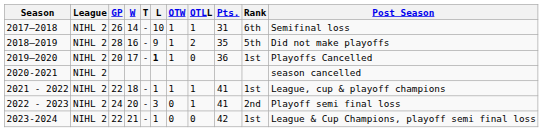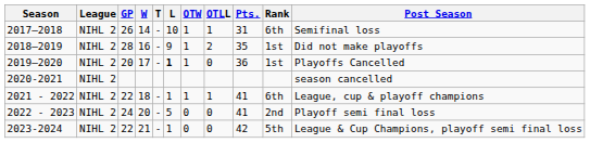 <table class="wikitable">
 <tr>
 <th>Season</th>
 <th>League</th>
 <th><a href='#'>GP</a></th>
 <th><a href='#'>W</a></th>
 <th>T</th>
 <th>L</th>
 <th><a href='#'>OT</a><a href='#'>W</a></th>
 <th><a href='#'>OTL</a>L</th>
 <th><a href='#'>Pts.</a></th>
 <th>Rank</th>
 <th><a href='#'>Post Season</a></th>
 </tr>
 <tr>
 <td>2017–2018</td>
 <td>NIHL 2</td>
 <td>26</td>
 <td>14</td>
 <td>-</td>
 <td>10</td>
 <td>1</td>
 <td>1</td>
 <td>31</td>
 <td>6th</td>
 <td>Semifinal loss</td>
 </tr>
 <tr>
 <td>2018–2019</td>
 <td>NIHL 2</td>
 <td>28</td>
 <td>16</td>
 <td>-</td>
 <td>9</td>
 <td>1</td>
 <td>2</td>
 <td>35</td>
-<td>5th</td>
+<td>1st</td>
 <td>Did not make playoffs</td>
 </tr>
 <tr>
 <td>2019–2020</td>
 <td>NIHL 2</td>
 <td>20</td>
 <td>17</td>
 <td>-</td>
 <td><strong>1</strong></td>
 <td>1</td>
 <td>0</td>
 <td>36</td>
 <td>1st</td>
 <td>Playoffs Cancelled</td>
 </tr>
 <tr>
 <td>2020-2021</td>
 <td>NIHL 2</td>
 <td></td>
 <td></td>
 <td></td>
 <td></td>
 <td></td>
 <td></td>
 <td></td>
 <td></td>
 <td>season cancelled</td>
 </tr>
 <tr>
 <td>2021 - 2022</td>
 <td>NIHL 2</td>
 <td>22</td>
 <td>18</td>
 <td>-</td>
 <td>1</td>
 <td>1</td>
 <td>1</td>
 <td>41</td>
-<td>1st</td>
+<td>6th</td>
 <td>League, cup & playoff champions</td>
 </tr>
 <tr>
 <td>2022 - 2023</td>
 <td>NIHL 2</td>
 <td>24</td>
 <td>20</td>
 <td>-</td>
-<td>3</td>
+<td>5</td>
 <td>0</td>
-<td>1</td>
+<td>0</td>
 <td>41</td>
 <td>2nd</td>
 <td>Playoff semi final loss</td>
 </tr>
 <tr>
 <td>2023-2024</td>
 <td>NIHL 2</td>
 <td>22</td>
 <td>21</td>
 <td>-</td>
 <td>1</td>
 <td>0</td>
 <td>0</td>
 <td>42</td>
-<td>1st</td>
+<td>5th</td>
 <td>League & Cup Champions, playoff semi final loss</td>
 </tr>
 </table>
